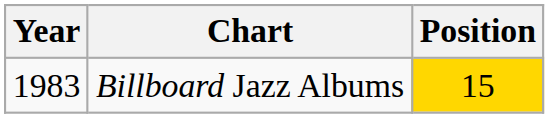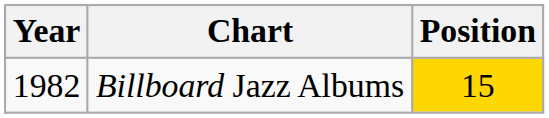 <table class="wikitable">
 <tr>
 <th>Year</th>
 <th>Chart</th>
 <th>Position</th>
 </tr>
 <tr>
-<td>1983</td>
+<td>1982</td>
 <td><em>Billboard</em> Jazz Albums</td>
 <td align="center" style="background: gold;">15</td>
 </tr>
 </table>
